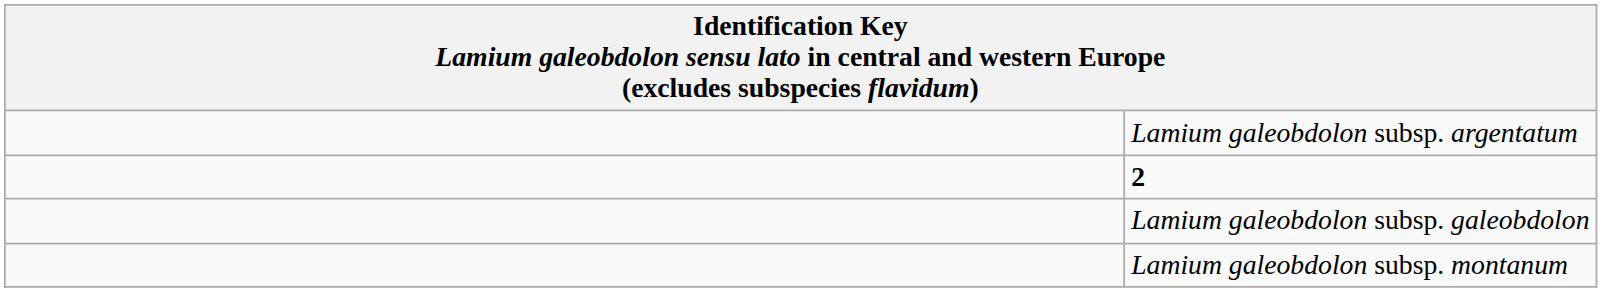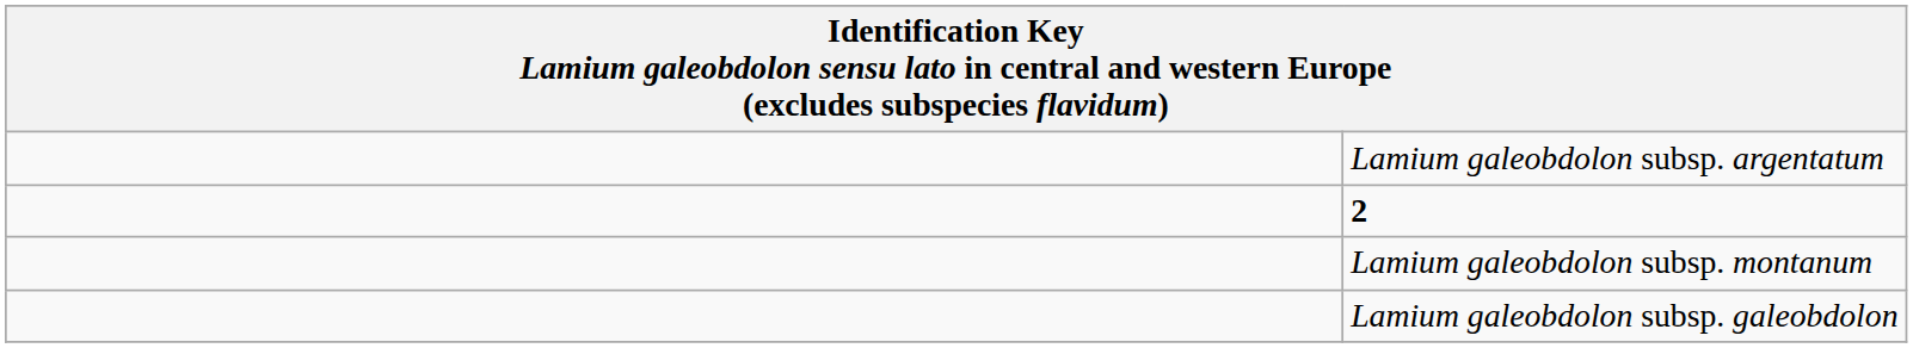 <table class="wikitable">
 <tr>
 <th colspan="2">Identification Key<br><em>Lamium galeobdolon</em> <em>sensu lato</em> in central and western Europe<br>(excludes subspecies <em>flavidum</em>)</th>
 </tr>
 <tr>
 <td style="vertical-align: top; text-align: left; width: 40em;"></td>
 <td style="vertical-align: top; text-align: left; width: 10em; white-space: nowrap;"><em>Lamium galeobdolon</em> subsp. <em>argentatum</em></td>
 </tr>
 <tr>
 <td style="vertical-align: top; text-align: left; width: 40em;"></td>
 <td style="vertical-align: top; text-align: left; width: 10em; white-space: nowrap;"><strong>2</strong></td>
 </tr>
 <tr>
 <td style="vertical-align: top; text-align: left; width: 40em;"></td>
-<td style="vertical-align: top; text-align: left; width: 10em; white-space: nowrap;"><em>Lamium galeobdolon</em> subsp. <em>galeobdolon</em></td>
+<td style="vertical-align: top; text-align: left; width: 10em; white-space: nowrap;"><em>Lamium galeobdolon</em> subsp. <em>montanum</em></td>
 </tr>
 <tr>
 <td style="vertical-align: top; text-align: left; width: 40em;"></td>
-<td style="vertical-align: top; text-align: left; width: 10em; white-space: nowrap;"><em>Lamium galeobdolon</em> subsp. <em>montanum</em></td>
+<td style="vertical-align: top; text-align: left; width: 10em; white-space: nowrap;"><em>Lamium galeobdolon</em> subsp. <em>galeobdolon</em></td>
 </tr>
 </table>
